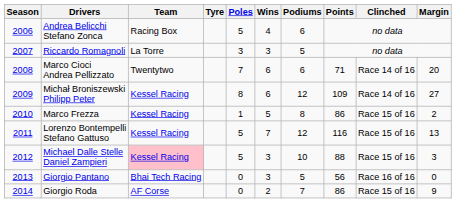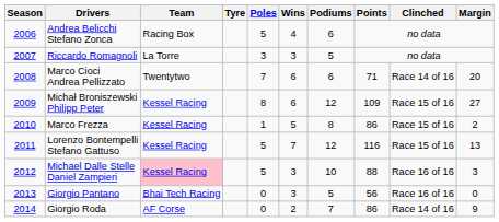 <table class="sortable wikitable" style="font-size:85%; text-align:center;">
 <tr>
 <th scope=col>Season</th>
 <th scope=col>Drivers</th>
 <th scope=col>Team</th>
 <th scope=col>Tyre</th>
 <th scope=col><a href='#'>Poles</a></th>
 <th scope=col>Wins</th>
 <th scope=col>Podiums</th>
 <th scope=col>Points</th>
 <th scope=col>Clinched</th>
 <th scope=col>Margin</th>
 </tr>
 <tr>
 <td><a href='#'>2006</a></td>
 <td align=left> <a href='#'>Andrea Belicchi</a><br> Stefano Zonca</td>
 <td align=left> Racing Box</td>
 <td></td>
 <td>5</td>
 <td>4</td>
 <td>6</td>
 <td colspan=3><em>no data</em></td>
 </tr>
 <tr>
 <td><a href='#'>2007</a></td>
 <td align=left> <a href='#'>Riccardo Romagnoli</a></td>
 <td align=left> La Torre</td>
 <td></td>
 <td>3</td>
 <td>3</td>
 <td>5</td>
 <td colspan=3><em>no data</em></td>
 </tr>
 <tr>
 <td><a href='#'>2008</a></td>
 <td align=left> Marco Cioci<br> Andrea Pellizzato</td>
 <td align=left> Twentytwo</td>
 <td></td>
 <td>7</td>
 <td>6</td>
 <td>6</td>
 <td>71</td>
 <td>Race 14 of 16</td>
 <td>20</td>
 </tr>
 <tr>
 <td><a href='#'>2009</a></td>
 <td align=left> Michał Broniszewski<br> <a href='#'>Philipp Peter</a></td>
 <td align=left> <a href='#'>Kessel Racing</a></td>
 <td></td>
 <td>8</td>
 <td>6</td>
 <td>12</td>
 <td>109</td>
-<td>Race 14 of 16</td>
+<td>Race 15 of 16</td>
 <td>27</td>
 </tr>
 <tr>
 <td><a href='#'>2010</a></td>
 <td align=left> Marco Frezza</td>
 <td align=left> <a href='#'>Kessel Racing</a></td>
 <td></td>
 <td>1</td>
 <td>5</td>
 <td>8</td>
 <td>86</td>
 <td>Race 15 of 16</td>
 <td>2</td>
 </tr>
 <tr>
 <td><a href='#'>2011</a></td>
 <td align=left> Lorenzo Bontempelli<br> Stefano Gattuso</td>
 <td align=left> <a href='#'>Kessel Racing</a></td>
 <td></td>
 <td>5</td>
 <td>7</td>
 <td>12</td>
 <td>116</td>
 <td>Race 15 of 16</td>
 <td>13</td>
 </tr>
 <tr>
 <td><a href='#'>2012</a></td>
 <td align=left> <a href='#'>Michael Dalle Stelle</a><br> <a href='#'>Daniel Zampieri</a></td>
 <td align=left style="background: pink;"> <a href='#'>Kessel Racing</a></td>
 <td></td>
 <td>5</td>
 <td>3</td>
 <td>10</td>
 <td>88</td>
-<td>Race 15 of 16</td>
+<td>Race 16 of 16</td>
 <td>3</td>
 </tr>
 <tr>
 <td><a href='#'>2013</a></td>
 <td align=left> <a href='#'>Giorgio Pantano</a></td>
 <td align=left> <a href='#'>Bhai Tech Racing</a></td>
 <td></td>
 <td>0</td>
 <td>3</td>
 <td>5</td>
 <td>56</td>
 <td>Race 16 of 16</td>
 <td>0</td>
 </tr>
 <tr>
 <td><a href='#'>2014</a></td>
 <td align=left> Giorgio Roda</td>
 <td align=left> <a href='#'>AF Corse</a></td>
 <td></td>
 <td>0</td>
 <td>2</td>
 <td>7</td>
 <td>86</td>
-<td>Race 15 of 16</td>
+<td>Race 14 of 16</td>
 <td>9</td>
 </tr>
 </table>
